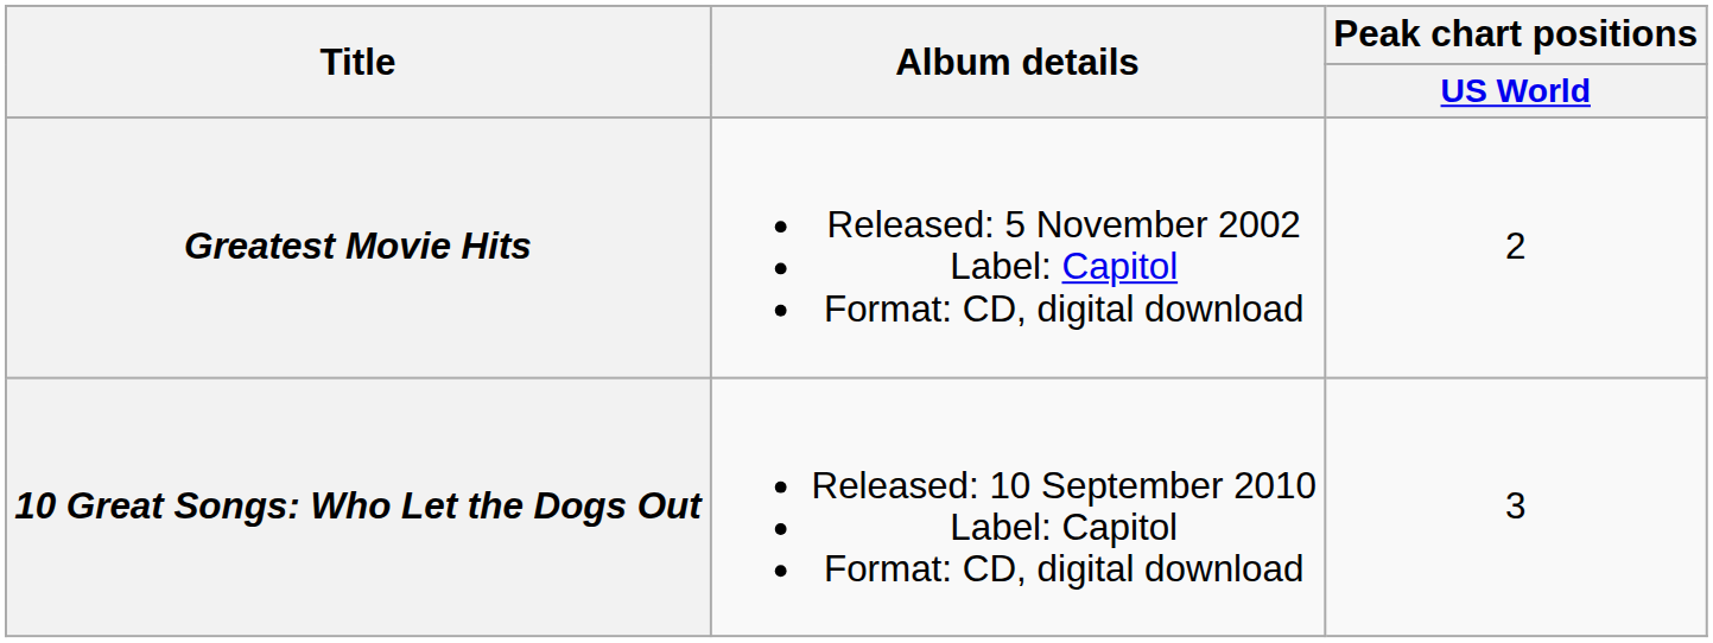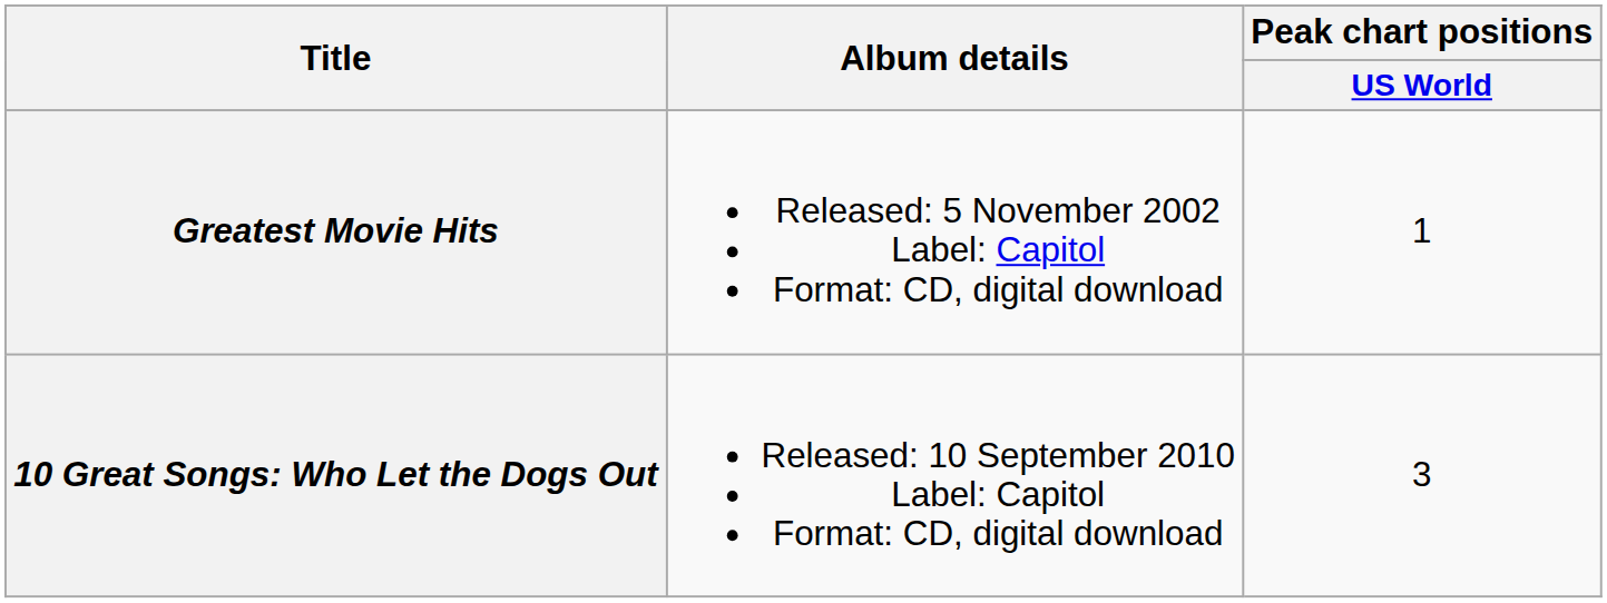 <table class="wikitable plainrowheaders" style="text-align:center;">
 <tr>
 <th scope="col" rowspan="2">Title</th>
 <th scope="col" rowspan="2">Album details</th>
 <th scope="col">Peak chart positions</th>
 </tr>
 <tr>
 <th scope="col" style="font-size:90%;"><a href='#'>US World</a><br></th>
 </tr>
 <tr>
 <th scope="row"><em>Greatest Movie Hits</em></th>
 <td><br><ul><li>Released: 5 November 2002</li><li>Label: <a href='#'>Capitol</a></li><li>Format: CD, digital download</li></ul></td>
-<td>2</td>
+<td>1</td>
 </tr>
 <tr>
 <th scope="row"><em>10 Great Songs: Who Let the Dogs Out</em></th>
 <td><br><ul><li>Released: 10 September 2010</li><li>Label: Capitol</li><li>Format: CD, digital download</li></ul></td>
 <td>3</td>
 </tr>
 </table>
